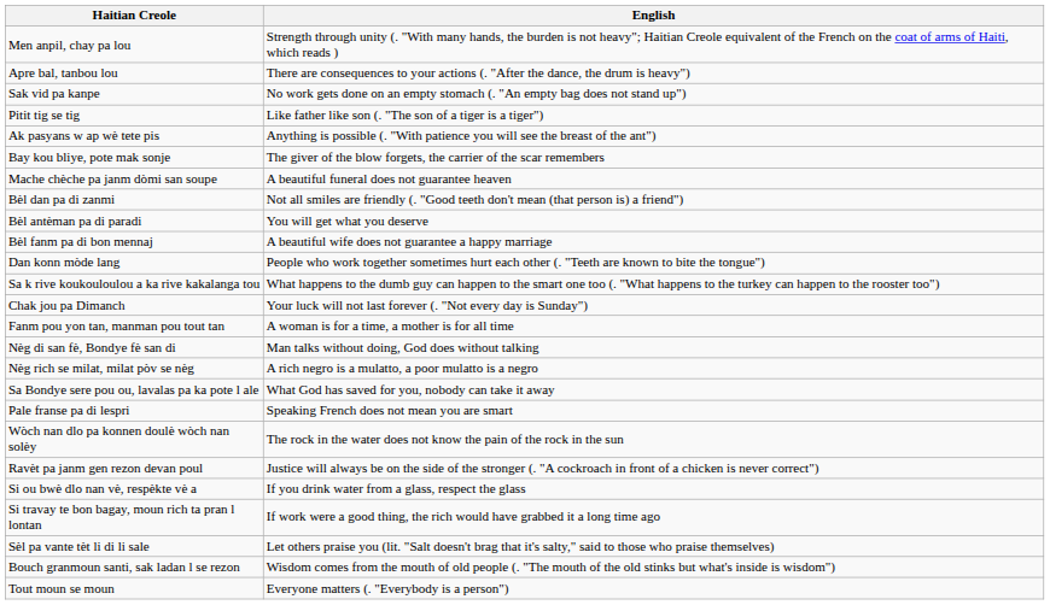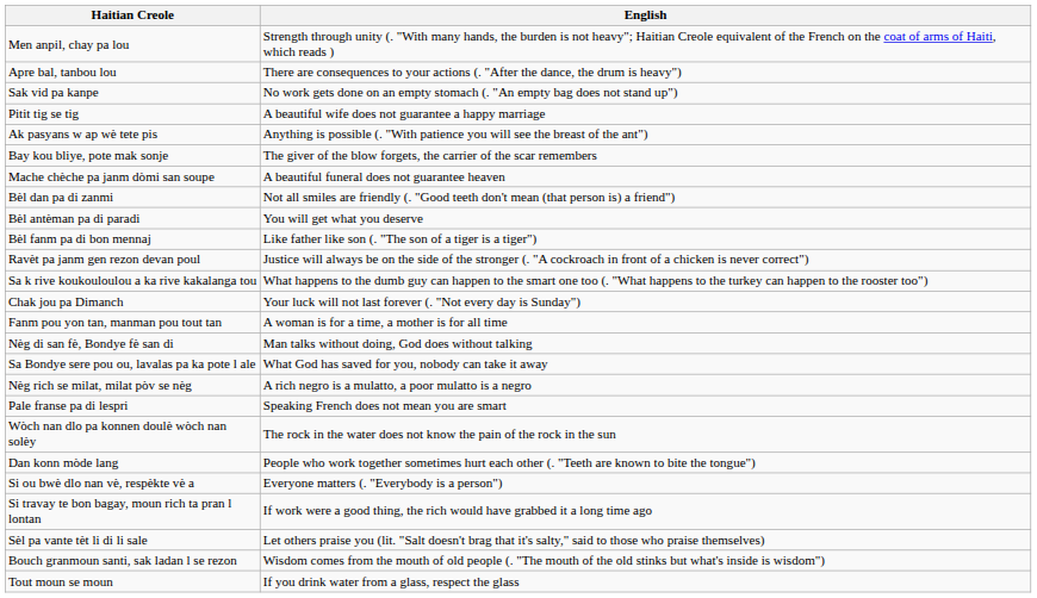 <table class="wikitable">
 <tr>
 <th>Haitian Creole</th>
 <th>English</th>
 </tr>
 <tr>
 <td>Men anpil, chay pa lou</td>
 <td>Strength through unity (. "With many hands, the burden is not heavy"; Haitian Creole equivalent of the French on the <a href='#'>coat of arms of Haiti</a>, which reads )</td>
 </tr>
 <tr>
 <td>Apre bal, tanbou lou</td>
 <td>There are consequences to your actions (. "After the dance, the drum is heavy")</td>
 </tr>
 <tr>
 <td>Sak vid pa kanpe</td>
 <td>No work gets done on an empty stomach (. "An empty bag does not stand up")</td>
 </tr>
 <tr>
 <td>Pitit tig se tig</td>
-<td>Like father like son (. "The son of a tiger is a tiger")</td>
+<td>A beautiful wife does not guarantee a happy marriage</td>
 </tr>
 <tr>
 <td>Ak pasyans w ap wè tete pis</td>
 <td>Anything is possible (. "With patience you will see the breast of the ant")</td>
 </tr>
 <tr>
 <td>Bay kou bliye, pote mak sonje</td>
 <td>The giver of the blow forgets, the carrier of the scar remembers</td>
 </tr>
 <tr>
 <td>Mache chèche pa janm dòmi san soupe</td>
 <td>A beautiful funeral does not guarantee heaven</td>
 </tr>
 <tr>
 <td>Bèl dan pa di zanmi</td>
 <td>Not all smiles are friendly (. "Good teeth don't mean (that person is) a friend")</td>
 </tr>
 <tr>
 <td>Bèl antèman pa di paradi</td>
 <td>You will get what you deserve</td>
 </tr>
 <tr>
 <td>Bèl fanm pa di bon mennaj</td>
-<td>A beautiful wife does not guarantee a happy marriage</td>
+<td>Like father like son (. "The son of a tiger is a tiger")</td>
 </tr>
 <tr>
-<td>Dan konn mòde lang</td>
-<td>People who work together sometimes hurt each other (. "Teeth are known to bite the tongue")</td>
+<td>Ravèt pa janm gen rezon devan poul</td>
+<td>Justice will always be on the side of the stronger (. "A cockroach in front of a chicken is never correct")</td>
 </tr>
 <tr>
 <td>Sa k rive koukouloulou a ka rive kakalanga tou</td>
 <td>What happens to the dumb guy can happen to the smart one too (. "What happens to the turkey can happen to the rooster too")</td>
 </tr>
 <tr>
 <td>Chak jou pa Dimanch</td>
 <td>Your luck will not last forever (. "Not every day is Sunday")</td>
 </tr>
 <tr>
 <td>Fanm pou yon tan, manman pou tout tan</td>
 <td>A woman is for a time, a mother is for all time</td>
 </tr>
 <tr>
 <td>Nèg di san fè, Bondye fè san di</td>
 <td>Man talks without doing, God does without talking</td>
 </tr>
 <tr>
+<td>Sa Bondye sere pou ou, lavalas pa ka pote l ale</td>
+<td>What God has saved for you, nobody can take it away</td>
+</tr>
+<tr>
 <td>Nèg rich se milat, milat pòv se nèg</td>
 <td>A rich negro is a mulatto, a poor mulatto is a negro</td>
-</tr>
-<tr>
-<td>Sa Bondye sere pou ou, lavalas pa ka pote l ale</td>
-<td>What God has saved for you, nobody can take it away</td>
 </tr>
 <tr>
 <td>Pale franse pa di lespri</td>
 <td>Speaking French does not mean you are smart</td>
 </tr>
 <tr>
 <td>Wòch nan dlo pa konnen doulè wòch nan solèy</td>
 <td>The rock in the water does not know the pain of the rock in the sun</td>
 </tr>
 <tr>
-<td>Ravèt pa janm gen rezon devan poul</td>
-<td>Justice will always be on the side of the stronger (. "A cockroach in front of a chicken is never correct")</td>
+<td>Dan konn mòde lang</td>
+<td>People who work together sometimes hurt each other (. "Teeth are known to bite the tongue")</td>
 </tr>
 <tr>
 <td>Si ou bwè dlo nan vè, respèkte vè a</td>
-<td>If you drink water from a glass, respect the glass</td>
+<td>Everyone matters (. "Everybody is a person")</td>
 </tr>
 <tr>
 <td>Si travay te bon bagay, moun rich ta pran l lontan</td>
 <td>If work were a good thing, the rich would have grabbed it a long time ago</td>
 </tr>
 <tr>
 <td>Sèl pa vante tèt li di li sale</td>
 <td>Let others praise you (lit. "Salt doesn't brag that it's salty," said to those who praise themselves)</td>
 </tr>
 <tr>
 <td>Bouch granmoun santi, sak ladan l se rezon</td>
 <td>Wisdom comes from the mouth of old people (. "The mouth of the old stinks but what's inside is wisdom")</td>
 </tr>
 <tr>
 <td>Tout moun se moun</td>
-<td>Everyone matters (. "Everybody is a person")</td>
+<td>If you drink water from a glass, respect the glass</td>
 </tr>
 </table>
